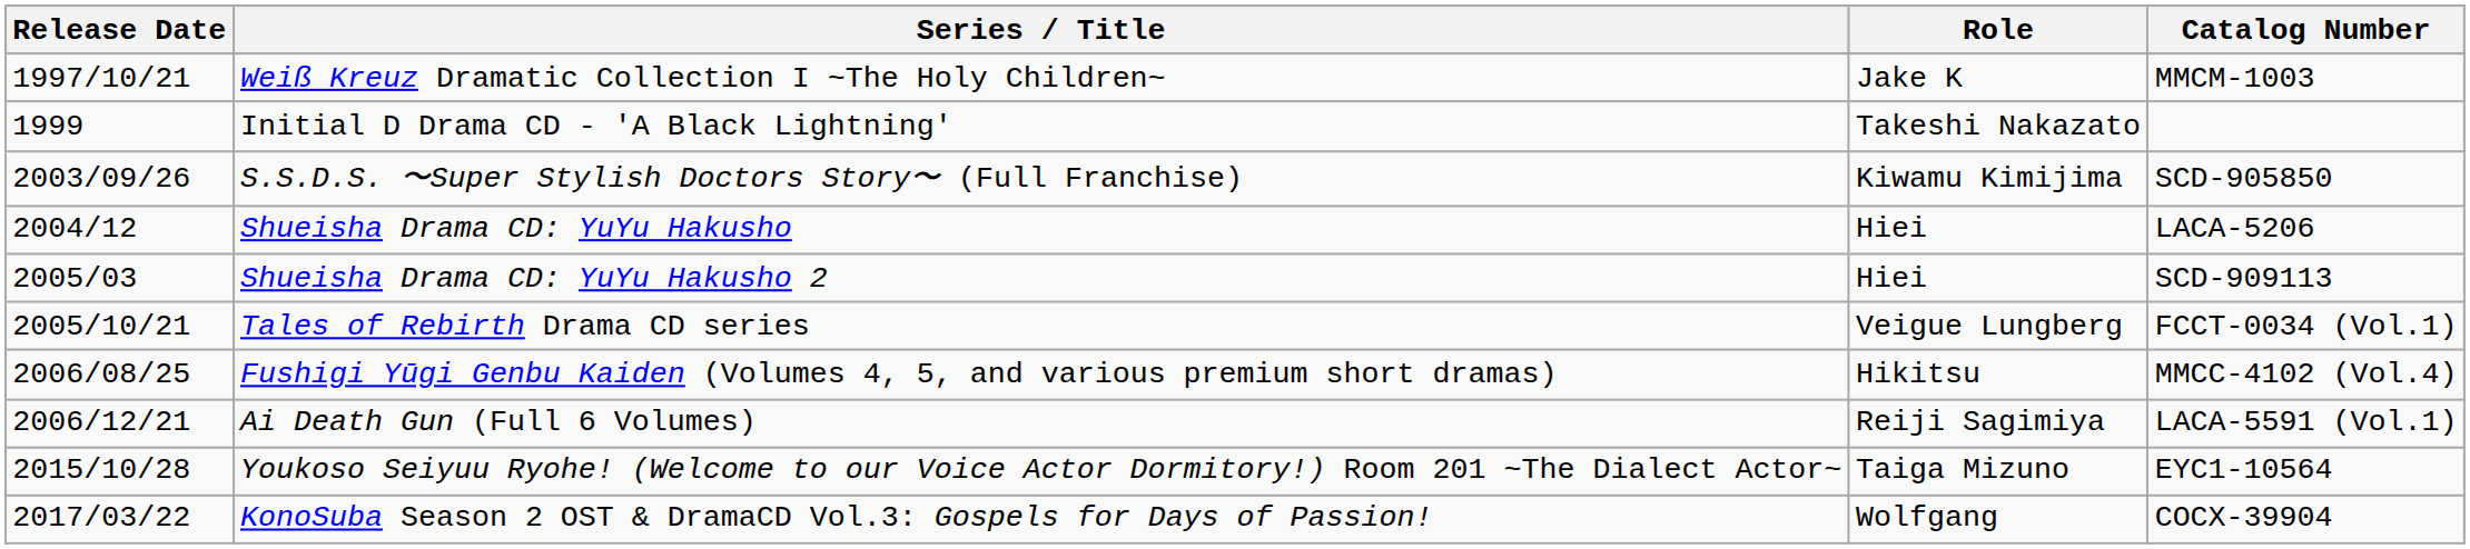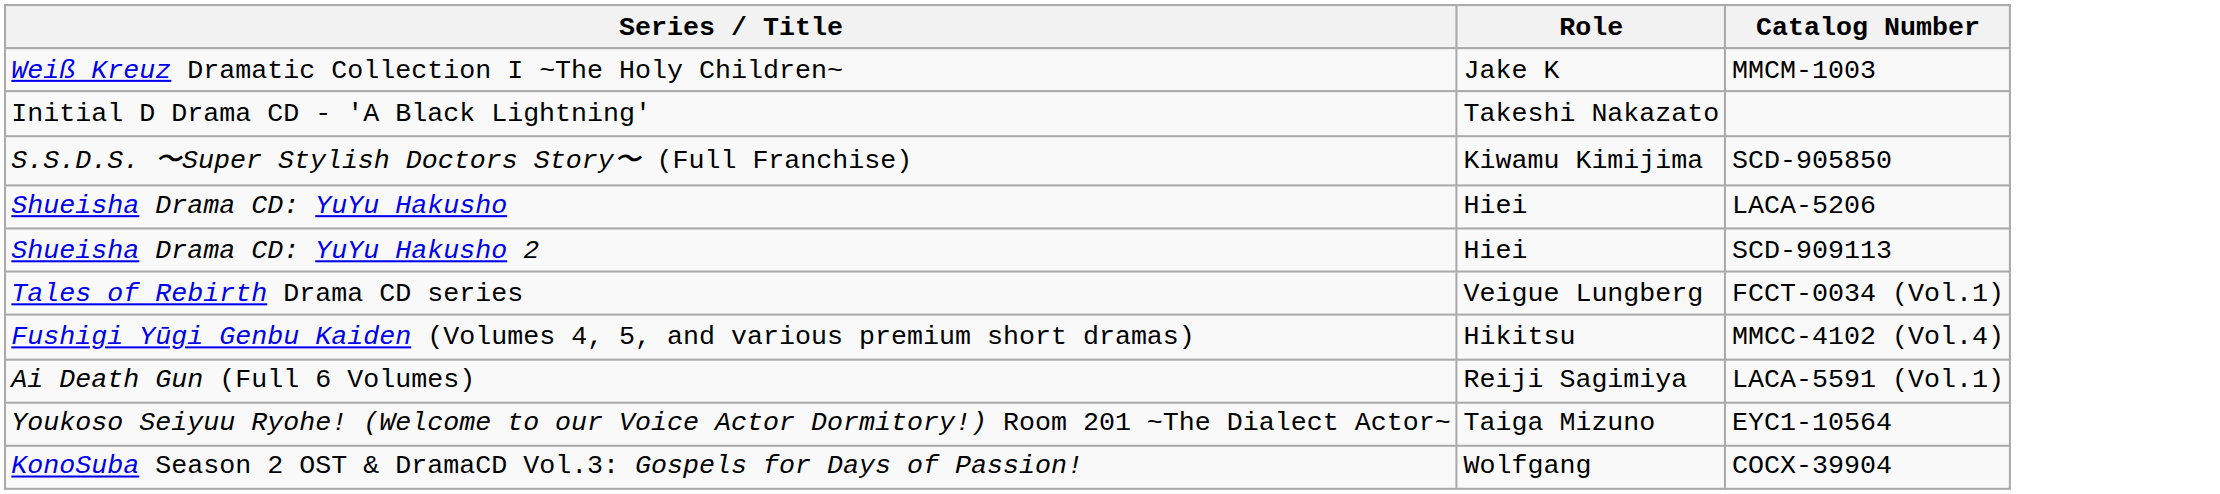 <table class="wikitable">
 <tr style="background:#b0c4de; text-align:center;">
-<th>Release Date</th>
 <th>Series / Title</th>
 <th>Role</th>
 <th>Catalog Number</th>
 </tr>
 <tr>
-<td>1997/10/21</td>
 <td><em><a href='#'>Weiß Kreuz</a></em> Dramatic Collection I ~The Holy Children~</td>
 <td>Jake K</td>
 <td>MMCM-1003</td>
 </tr>
 <tr>
-<td>1999</td>
 <td>Initial D Drama CD - 'A Black Lightning'</td>
 <td>Takeshi Nakazato</td>
 <td></td>
 </tr>
 <tr>
-<td>2003/09/26</td>
 <td><em>S.S.D.S. 〜Super Stylish Doctors Story〜</em> (Full Franchise)</td>
 <td>Kiwamu Kimijima</td>
 <td>SCD-905850</td>
 </tr>
 <tr>
-<td>2004/12</td>
 <td><em><a href='#'>Shueisha</a> Drama CD: <a href='#'>YuYu Hakusho</a></em></td>
 <td>Hiei</td>
 <td>LACA-5206</td>
 </tr>
 <tr>
-<td>2005/03</td>
 <td><em><a href='#'>Shueisha</a> Drama CD: <a href='#'>YuYu Hakusho</a> 2</em></td>
 <td>Hiei</td>
 <td>SCD-909113</td>
 </tr>
 <tr>
-<td>2005/10/21</td>
 <td><em><a href='#'>Tales of Rebirth</a></em> Drama CD series</td>
 <td>Veigue Lungberg</td>
 <td>FCCT-0034 (Vol.1)</td>
 </tr>
 <tr>
-<td>2006/08/25</td>
 <td><em><a href='#'>Fushigi Yūgi Genbu Kaiden</a></em> (Volumes 4, 5, and various premium short dramas)</td>
 <td>Hikitsu</td>
 <td>MMCC-4102 (Vol.4)</td>
 </tr>
 <tr>
-<td>2006/12/21</td>
 <td><em>Ai Death Gun</em> (Full 6 Volumes)</td>
 <td>Reiji Sagimiya</td>
 <td>LACA-5591 (Vol.1)</td>
 </tr>
 <tr>
-<td>2015/10/28</td>
 <td><em>Youkoso Seiyuu Ryohe! (Welcome to our Voice Actor Dormitory!)</em> Room 201 ~The Dialect Actor~</td>
 <td>Taiga Mizuno</td>
 <td>EYC1-10564</td>
 </tr>
 <tr>
-<td>2017/03/22</td>
 <td><em><a href='#'>KonoSuba</a></em> Season 2 OST & DramaCD Vol.3: <em>Gospels for Days of Passion!</em> </td>
 <td>Wolfgang</td>
 <td>COCX-39904</td>
 </tr>
 </table>
